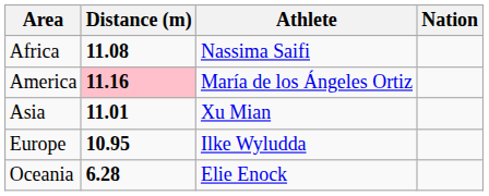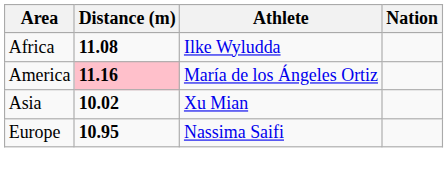 <table class="wikitable">
 <tr>
 <th>Area</th>
 <th>Distance (m)</th>
 <th>Athlete</th>
 <th>Nation</th>
 </tr>
 <tr>
 <td>Africa</td>
 <td><strong>11.08</strong></td>
-<td><a href='#'>Nassima Saifi</a></td>
+<td><a href='#'>Ilke Wyludda</a></td>
 <td></td>
 </tr>
 <tr>
 <td>America</td>
 <td style="background: pink;"><strong>11.16</strong> </td>
 <td><a href='#'>María de los Ángeles Ortiz</a></td>
 <td></td>
 </tr>
 <tr>
 <td>Asia</td>
-<td><strong>11.01</strong></td>
+<td><strong>10.02</strong></td>
 <td><a href='#'>Xu Mian</a></td>
 <td></td>
 </tr>
 <tr>
 <td>Europe</td>
 <td><strong>10.95</strong></td>
-<td><a href='#'>Ilke Wyludda</a></td>
-<td></td>
-</tr>
-<tr>
-<td>Oceania</td>
-<td><strong>6.28</strong></td>
-<td><a href='#'>Elie Enock</a></td>
+<td><a href='#'>Nassima Saifi</a></td>
 <td></td>
 </tr>
 </table>
